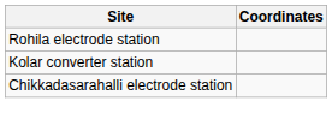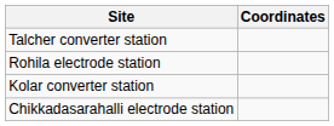 <table class="wikitable sortable">
 <tr>
 <th>Site</th>
 <th>Coordinates</th>
+</tr>
+<tr>
+<td>Talcher converter station</td>
+<td></td>
 </tr>
 <tr>
 <td>Rohila electrode station</td>
 <td></td>
 </tr>
 <tr>
 <td>Kolar converter station</td>
 <td></td>
 </tr>
 <tr>
 <td>Chikkadasarahalli electrode station</td>
 <td></td>
 </tr>
 </table>
